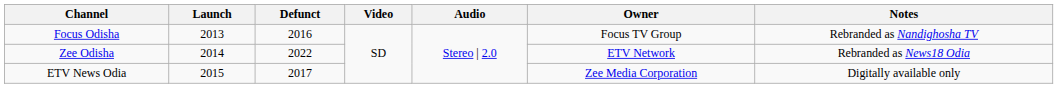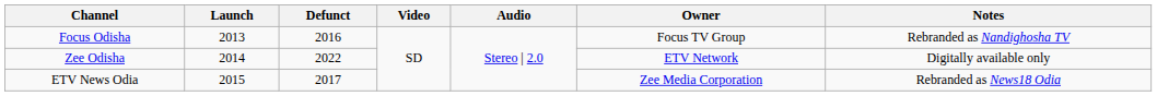 <table class="wikitable sortable" style="border-collapse:collapse; font-size: 90%; text-align:center" width="100%">
 <tr>
 <th>Channel</th>
 <th>Launch</th>
 <th>Defunct</th>
 <th>Video</th>
 <th>Audio</th>
 <th>Owner</th>
 <th>Notes</th>
 </tr>
 <tr>
 <td><a href='#'>Focus Odisha</a></td>
 <td>2013</td>
 <td>2016</td>
 <td rowspan="3">SD</td>
 <td rowspan="3"><a href='#'>Stereo</a> | <a href='#'>2.0</a></td>
 <td>Focus TV Group</td>
 <td>Rebranded as <em><a href='#'>Nandighosha TV</a></em></td>
 </tr>
 <tr>
 <td><a href='#'>Zee Odisha</a></td>
 <td>2014</td>
 <td>2022</td>
 <td><a href='#'>ETV Network</a></td>
-<td>Rebranded as <em><a href='#'>News18 Odia</a></em></td>
+<td>Digitally available only</td>
 </tr>
 <tr>
 <td>ETV News Odia</td>
 <td>2015</td>
 <td>2017</td>
 <td><a href='#'>Zee Media Corporation</a></td>
-<td>Digitally available only</td>
+<td>Rebranded as <em><a href='#'>News18 Odia</a></em></td>
 </tr>
 </table>
